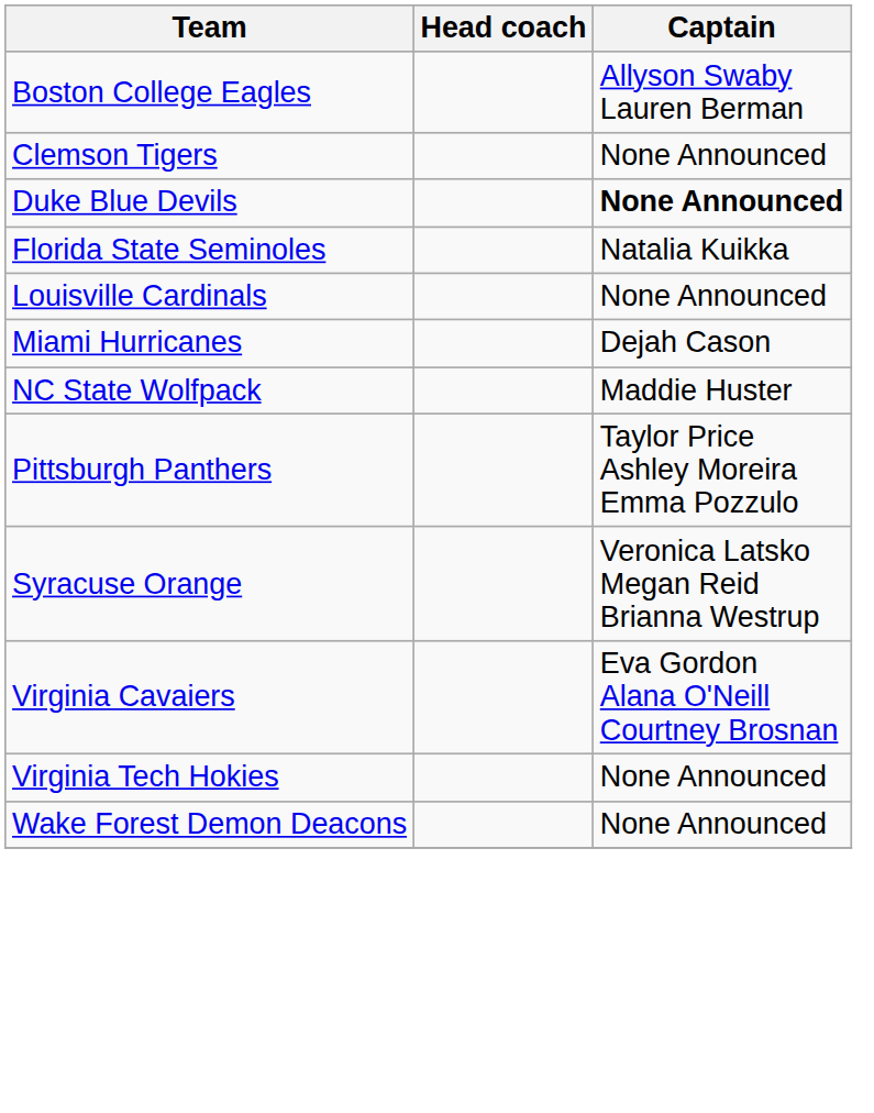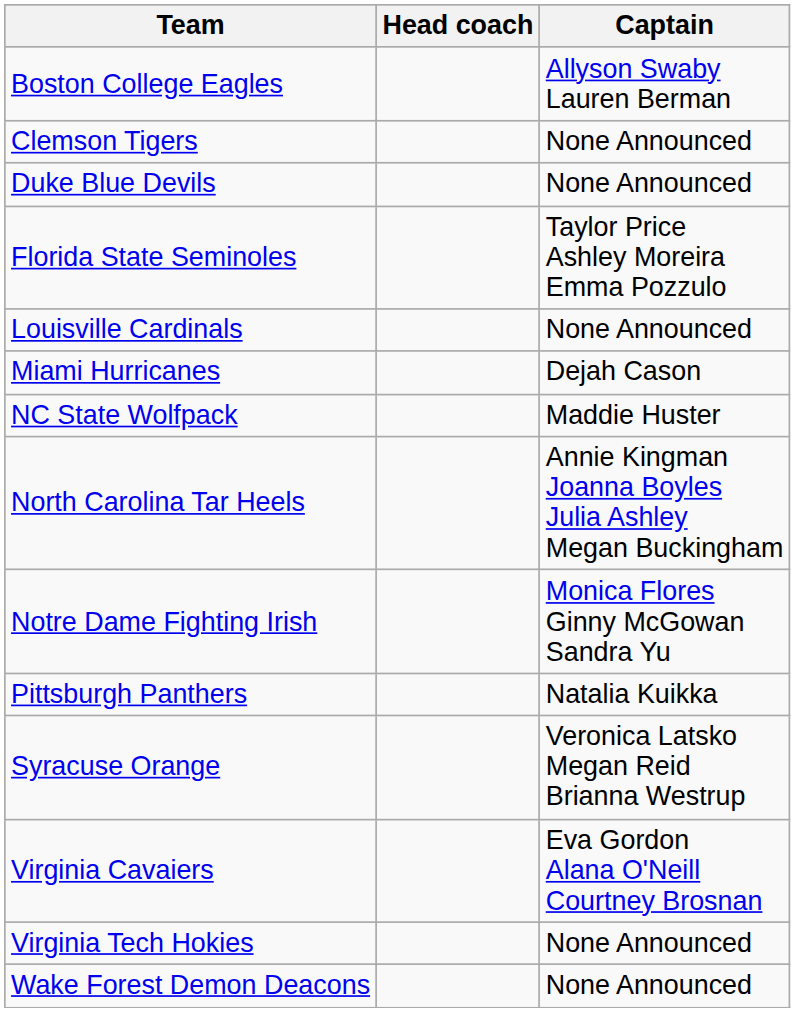 <table class="wikitable sortable" style="text-align: left;">
 <tr>
 <th>Team</th>
 <th>Head coach</th>
 <th>Captain</th>
 </tr>
 <tr>
 <td><a href='#'>Boston College Eagles</a></td>
 <td>  </td>
 <td><a href='#'>Allyson Swaby</a> <br> Lauren Berman </td>
 </tr>
 <tr>
 <td><a href='#'>Clemson Tigers</a></td>
 <td>  </td>
 <td>None Announced</td>
 </tr>
 <tr>
 <td><a href='#'>Duke Blue Devils</a></td>
 <td>  </td>
-<td><strong>None Announced</strong></td>
+<td>None Announced</td>
 </tr>
 <tr>
 <td><a href='#'>Florida State Seminoles</a></td>
 <td>  </td>
-<td>Natalia Kuikka </td>
+<td>Taylor Price <br> Ashley Moreira <br> Emma Pozzulo </td>
 </tr>
 <tr>
 <td><a href='#'>Louisville Cardinals</a></td>
 <td>  </td>
 <td>None Announced</td>
 </tr>
 <tr>
 <td><a href='#'>Miami Hurricanes</a></td>
 <td>  </td>
 <td>Dejah Cason</td>
 </tr>
 <tr>
 <td><a href='#'>NC State Wolfpack</a></td>
 <td>  </td>
 <td>Maddie Huster </td>
 </tr>
 <tr>
+<td><a href='#'>North Carolina Tar Heels</a></td>
+<td>  </td>
+<td>Annie Kingman <br> <a href='#'>Joanna Boyles</a> <br> <a href='#'>Julia Ashley</a> <br> Megan Buckingham </td>
+</tr>
+<tr>
+<td><a href='#'>Notre Dame Fighting Irish</a></td>
+<td>  </td>
+<td><a href='#'>Monica Flores</a> <br> Ginny McGowan <br> Sandra Yu </td>
+</tr>
+<tr>
 <td><a href='#'>Pittsburgh Panthers</a></td>
 <td>  </td>
-<td>Taylor Price <br> Ashley Moreira <br> Emma Pozzulo </td>
+<td>Natalia Kuikka </td>
 </tr>
 <tr>
 <td><a href='#'>Syracuse Orange</a></td>
 <td>  </td>
 <td>Veronica Latsko <br> Megan Reid <br> Brianna Westrup</td>
 </tr>
 <tr>
 <td><a href='#'>Virginia Cavaiers</a></td>
 <td>  </td>
 <td>Eva Gordon <br> <a href='#'>Alana O'Neill</a> <br> <a href='#'>Courtney Brosnan</a></td>
 </tr>
 <tr>
 <td><a href='#'>Virginia Tech Hokies</a></td>
 <td>  </td>
 <td>None Announced</td>
 </tr>
 <tr>
 <td><a href='#'>Wake Forest Demon Deacons</a></td>
 <td>  </td>
 <td>None Announced</td>
 </tr>
 <tr>
 </tr>
 </table>
